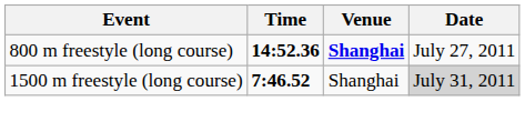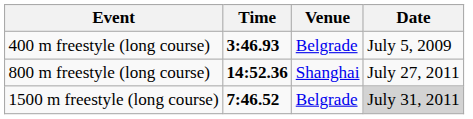 <table class="wikitable">
 <tr>
 <th>Event</th>
 <th>Time</th>
 <th>Venue</th>
 <th>Date</th>
 </tr>
 <tr>
+<td>400 m freestyle (long course)</td>
+<td><strong>3:46.93</strong></td>
+<td><a href='#'>Belgrade</a></td>
+<td>July 5, 2009</td>
+</tr>
+<tr>
 <td>800 m freestyle (long course)</td>
 <td><strong>14:52.36</strong></td>
-<td><strong><a href='#'>Shanghai</a></strong></td>
+<td><a href='#'>Shanghai</a></td>
 <td>July 27, 2011</td>
 </tr>
 <tr>
 <td>1500 m freestyle (long course)</td>
 <td><strong>7:46.52</strong></td>
-<td>Shanghai</td>
+<td><a href='#'>Belgrade</a></td>
 <td style="background: lightgrey;">July 31, 2011</td>
 </tr>
 </table>
